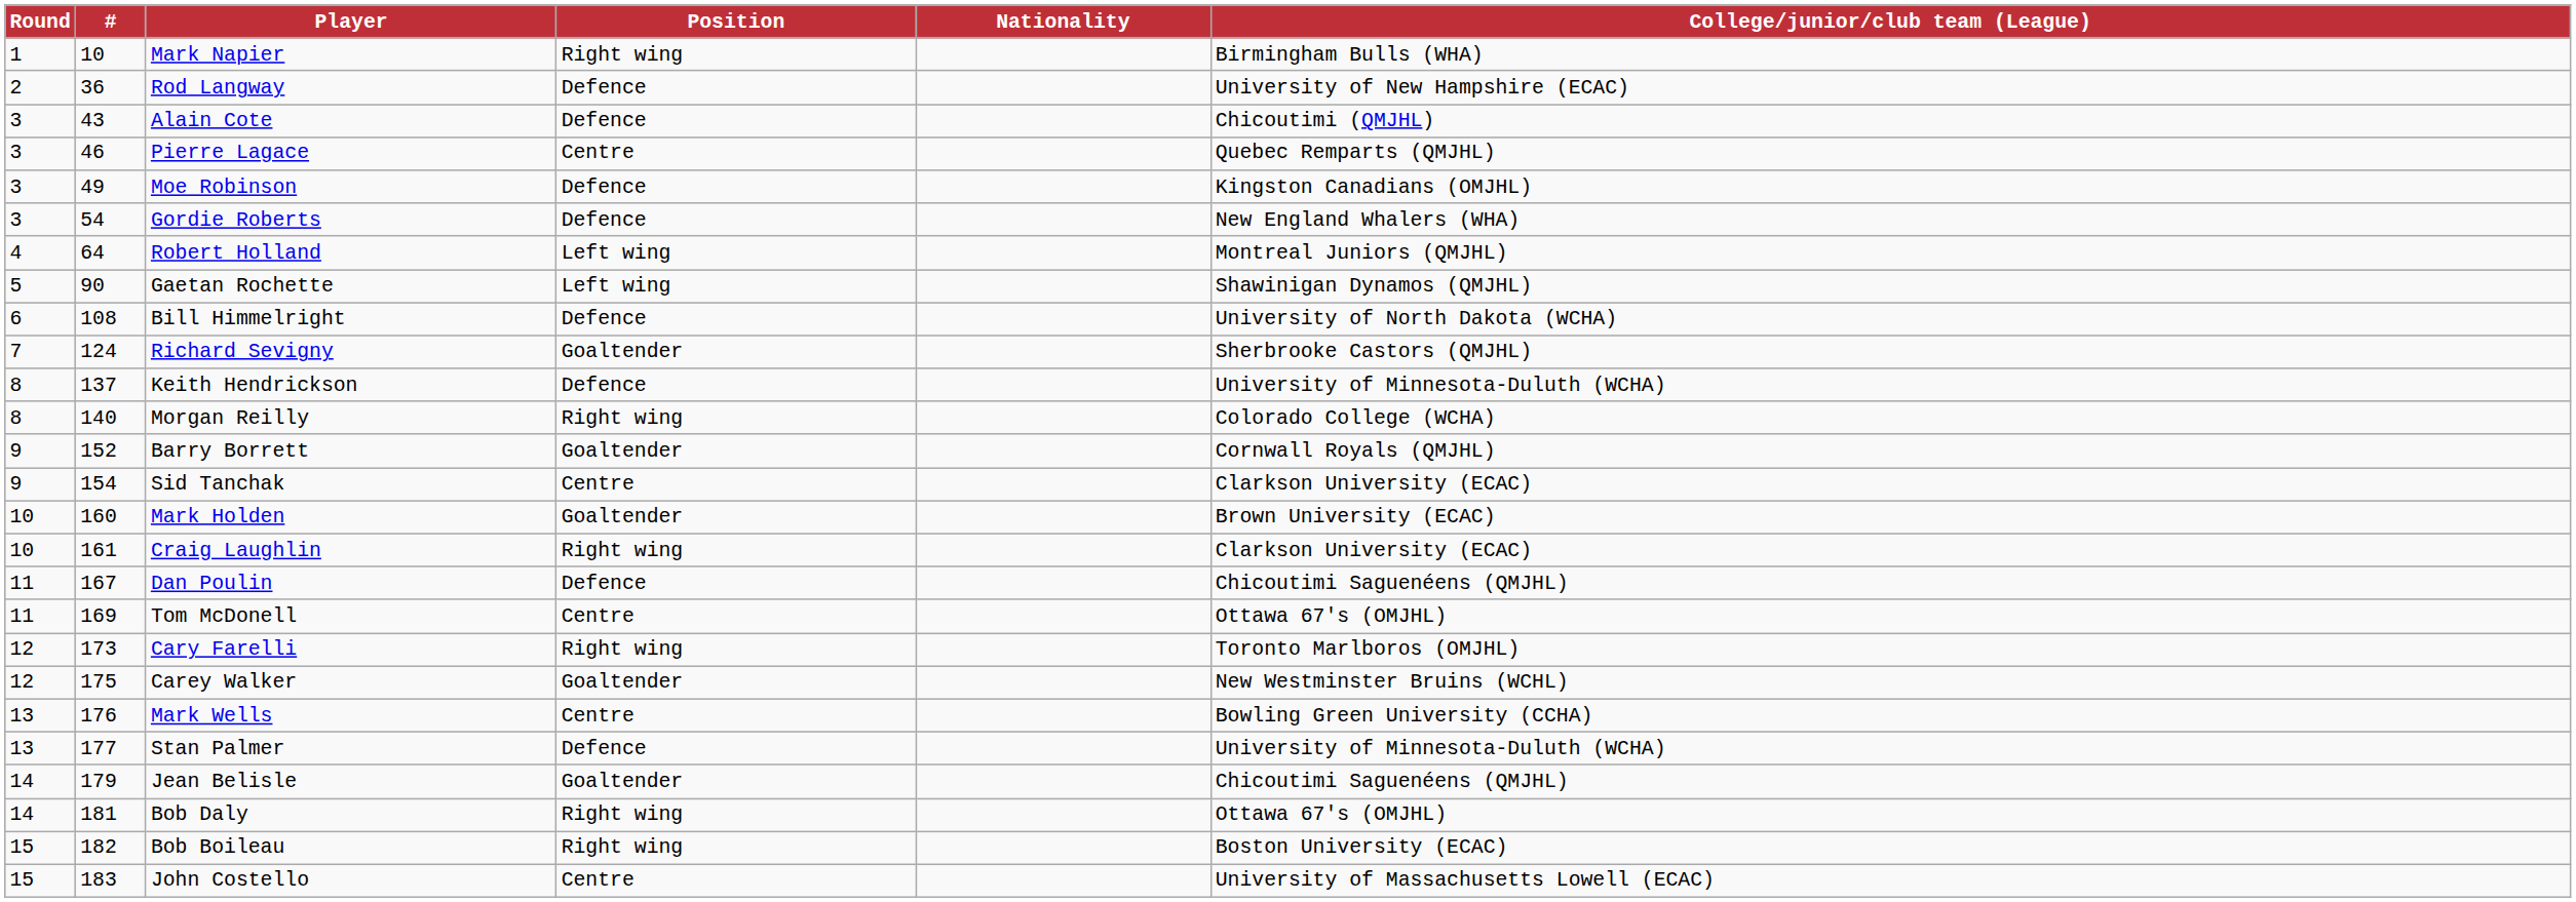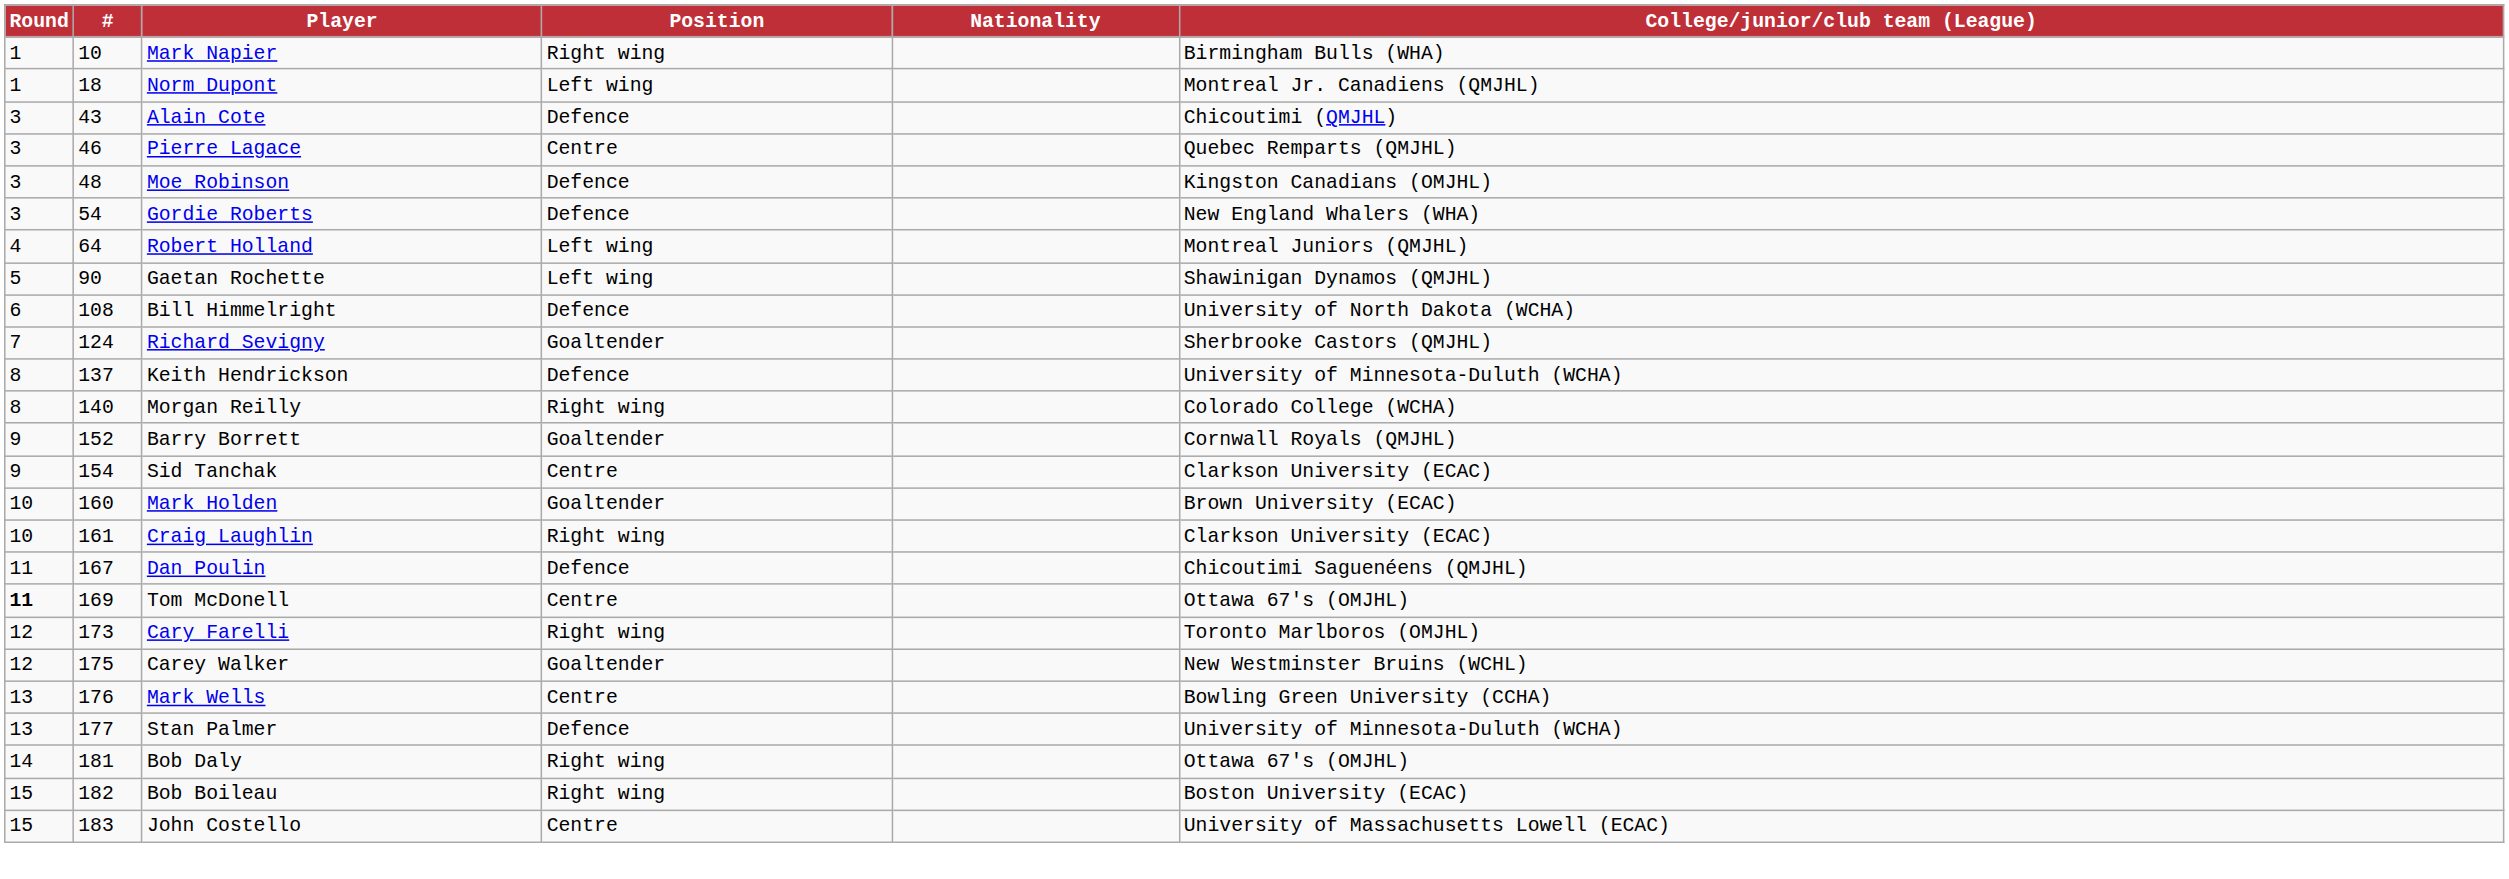 <table class="wikitable">
 <tr>
 <th style="background:#BF2F38;color:#FFFFFF;" width="2.75%">Round</th>
 <th style="background:#BF2F38;color:#FFFFFF;" width="2.75%">#</th>
 <th style="background:#BF2F38;color:#FFFFFF;" width="16.0%">Player</th>
 <th style="background:#BF2F38;color:#FFFFFF;" width="14.0%">Position</th>
 <th style="background:#BF2F38;color:#FFFFFF;" width="11.5%">Nationality</th>
 <th style="background:#BF2F38;color:#FFFFFF;" width="100.0%">College/junior/club team (League)</th>
 </tr>
 <tr>
 <td>1</td>
 <td>10</td>
 <td><a href='#'>Mark Napier</a></td>
 <td>Right wing</td>
 <td></td>
 <td>Birmingham Bulls (WHA)</td>
 </tr>
 <tr>
-<td>2</td>
-<td>36</td>
-<td><a href='#'>Rod Langway</a></td>
-<td>Defence</td>
+<td>1</td>
+<td>18</td>
+<td><a href='#'>Norm Dupont</a></td>
+<td>Left wing</td>
 <td></td>
-<td>University of New Hampshire (ECAC)</td>
+<td>Montreal Jr. Canadiens (QMJHL)</td>
 </tr>
 <tr>
 <td>3</td>
 <td>43</td>
 <td><a href='#'>Alain Cote</a></td>
 <td>Defence</td>
 <td></td>
 <td>Chicoutimi (<a href='#'>QMJHL</a>)</td>
 </tr>
 <tr>
 <td>3</td>
 <td>46</td>
 <td><a href='#'>Pierre Lagace</a></td>
 <td>Centre</td>
 <td></td>
 <td>Quebec Remparts (QMJHL)</td>
 </tr>
 <tr>
 <td>3</td>
-<td>49</td>
+<td>48</td>
 <td><a href='#'>Moe Robinson</a></td>
 <td>Defence</td>
 <td></td>
 <td>Kingston Canadians (OMJHL)</td>
 </tr>
 <tr>
 <td>3</td>
 <td>54</td>
 <td><a href='#'>Gordie Roberts</a></td>
 <td>Defence</td>
 <td></td>
 <td>New England Whalers (WHA)</td>
 </tr>
 <tr>
 <td>4</td>
 <td>64</td>
 <td><a href='#'>Robert Holland</a></td>
 <td>Left wing</td>
 <td></td>
 <td>Montreal Juniors (QMJHL)</td>
 </tr>
 <tr>
 <td>5</td>
 <td>90</td>
 <td>Gaetan Rochette</td>
 <td>Left wing</td>
 <td></td>
 <td>Shawinigan Dynamos (QMJHL)</td>
 </tr>
 <tr>
 <td>6</td>
 <td>108</td>
 <td>Bill Himmelright</td>
 <td>Defence</td>
 <td></td>
 <td>University of North Dakota (WCHA)</td>
 </tr>
 <tr>
 <td>7</td>
 <td>124</td>
 <td><a href='#'>Richard Sevigny</a></td>
 <td>Goaltender</td>
 <td></td>
 <td>Sherbrooke Castors (QMJHL)</td>
 </tr>
 <tr>
 <td>8</td>
 <td>137</td>
 <td>Keith Hendrickson</td>
 <td>Defence</td>
 <td></td>
 <td>University of Minnesota-Duluth (WCHA)</td>
 </tr>
 <tr>
 <td>8</td>
 <td>140</td>
 <td>Morgan Reilly</td>
 <td>Right wing</td>
 <td></td>
 <td>Colorado College (WCHA)</td>
 </tr>
 <tr>
 <td>9</td>
 <td>152</td>
 <td>Barry Borrett</td>
 <td>Goaltender</td>
 <td></td>
 <td>Cornwall Royals (QMJHL)</td>
 </tr>
 <tr>
 <td>9</td>
 <td>154</td>
 <td>Sid Tanchak</td>
 <td>Centre</td>
 <td></td>
 <td>Clarkson University (ECAC)</td>
 </tr>
 <tr>
 <td>10</td>
 <td>160</td>
 <td><a href='#'>Mark Holden</a></td>
 <td>Goaltender</td>
 <td></td>
 <td>Brown University (ECAC)</td>
 </tr>
 <tr>
 <td>10</td>
 <td>161</td>
 <td><a href='#'>Craig Laughlin</a></td>
 <td>Right wing</td>
 <td></td>
 <td>Clarkson University (ECAC)</td>
 </tr>
 <tr>
 <td>11</td>
 <td>167</td>
 <td><a href='#'>Dan Poulin</a></td>
 <td>Defence</td>
 <td></td>
 <td>Chicoutimi Saguenéens (QMJHL)</td>
 </tr>
 <tr>
-<td>11</td>
+<td><strong>11</strong></td>
 <td>169</td>
 <td>Tom McDonell</td>
 <td>Centre</td>
 <td></td>
 <td>Ottawa 67's (OMJHL)</td>
 </tr>
 <tr>
 <td>12</td>
 <td>173</td>
 <td><a href='#'>Cary Farelli</a></td>
 <td>Right wing</td>
 <td></td>
 <td>Toronto Marlboros (OMJHL)</td>
 </tr>
 <tr>
 <td>12</td>
 <td>175</td>
 <td>Carey Walker</td>
 <td>Goaltender</td>
 <td></td>
 <td>New Westminster Bruins (WCHL)</td>
 </tr>
 <tr>
 <td>13</td>
 <td>176</td>
 <td><a href='#'>Mark Wells</a></td>
 <td>Centre</td>
 <td></td>
 <td>Bowling Green University (CCHA)</td>
 </tr>
 <tr>
 <td>13</td>
 <td>177</td>
 <td>Stan Palmer</td>
 <td>Defence</td>
 <td></td>
 <td>University of Minnesota-Duluth (WCHA)</td>
 </tr>
 <tr>
 <td>14</td>
-<td>179</td>
-<td>Jean Belisle</td>
-<td>Goaltender</td>
-<td></td>
-<td>Chicoutimi Saguenéens (QMJHL)</td>
-</tr>
-<tr>
-<td>14</td>
 <td>181</td>
 <td>Bob Daly</td>
 <td>Right wing</td>
 <td></td>
 <td>Ottawa 67's (OMJHL)</td>
 </tr>
 <tr>
 <td>15</td>
 <td>182</td>
 <td>Bob Boileau</td>
 <td>Right wing</td>
 <td></td>
 <td>Boston University (ECAC)</td>
 </tr>
 <tr>
 <td>15</td>
 <td>183</td>
 <td>John Costello</td>
 <td>Centre</td>
 <td></td>
 <td>University of Massachusetts Lowell (ECAC)</td>
 </tr>
 </table>
